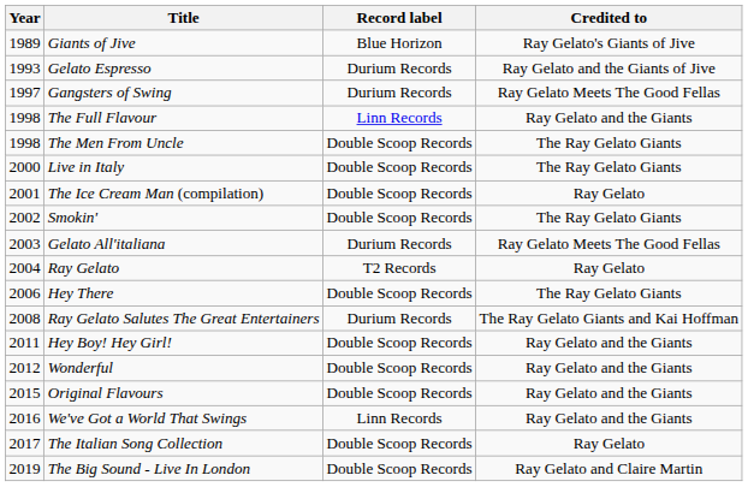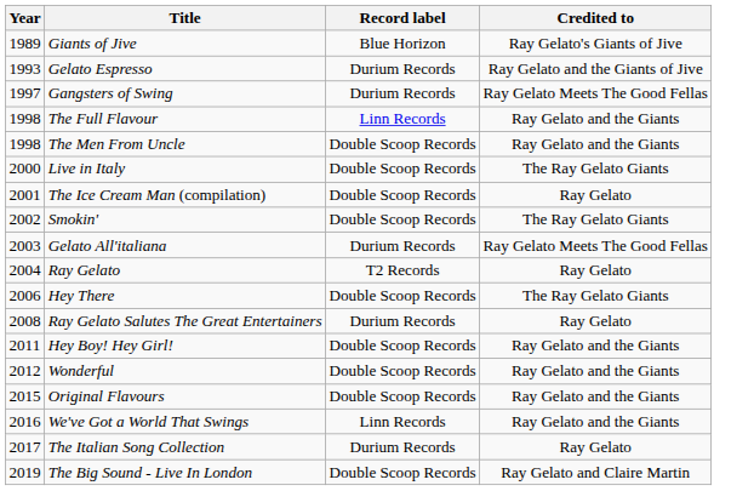 <table class="wikitable sortable">
 <tr>
 <th>Year</th>
 <th>Title</th>
 <th>Record label</th>
 <th>Credited to</th>
 </tr>
 <tr>
 <td>1989</td>
 <td><em>Giants of Jive</em></td>
 <td style="text-align:center;">Blue Horizon</td>
 <td style="text-align:center;">Ray Gelato's Giants of Jive</td>
 </tr>
 <tr>
 <td>1993</td>
 <td><em>Gelato Espresso</em></td>
 <td style="text-align:center;">Durium Records</td>
 <td style="text-align:center;">Ray Gelato and the Giants of Jive</td>
 </tr>
 <tr>
 <td>1997</td>
 <td><em>Gangsters of Swing</em></td>
 <td style="text-align:center;">Durium Records</td>
 <td style="text-align:center;">Ray Gelato Meets The Good Fellas</td>
 </tr>
 <tr>
 <td>1998</td>
 <td><em>The Full Flavour</em></td>
 <td style="text-align:center;"><a href='#'>Linn Records</a></td>
 <td style="text-align:center;">Ray Gelato and the Giants</td>
 </tr>
 <tr>
 <td>1998</td>
 <td><em>The Men From Uncle</em></td>
 <td style="text-align:center;">Double Scoop Records</td>
-<td style="text-align:center;">The Ray Gelato Giants</td>
+<td style="text-align:center;">Ray Gelato and the Giants</td>
 </tr>
 <tr>
 <td>2000</td>
 <td><em>Live in Italy</em></td>
 <td style="text-align:center;">Double Scoop Records</td>
 <td style="text-align:center;">The Ray Gelato Giants</td>
 </tr>
 <tr>
 <td>2001</td>
 <td><em>The Ice Cream Man</em> (compilation)</td>
 <td style="text-align:center;">Double Scoop Records</td>
 <td style="text-align:center;">Ray Gelato</td>
 </tr>
 <tr>
 <td>2002</td>
 <td><em>Smokin' </em></td>
 <td style="text-align:center;">Double Scoop Records</td>
 <td style="text-align:center;">The Ray Gelato Giants</td>
 </tr>
 <tr>
 <td>2003</td>
 <td><em>Gelato All'italiana</em></td>
 <td style="text-align:center;">Durium Records</td>
 <td style="text-align:center;">Ray Gelato Meets The Good Fellas</td>
 </tr>
 <tr>
 <td>2004</td>
 <td><em>Ray Gelato</em></td>
 <td style="text-align:center;">T2 Records</td>
 <td style="text-align:center;">Ray Gelato</td>
 </tr>
 <tr>
 <td>2006</td>
 <td><em>Hey There</em></td>
 <td style="text-align:center;">Double Scoop Records</td>
 <td style="text-align:center;">The Ray Gelato Giants</td>
 </tr>
 <tr>
 <td>2008</td>
 <td><em>Ray Gelato Salutes The Great Entertainers</em></td>
 <td style="text-align:center;">Durium Records</td>
-<td style="text-align:center;">The Ray Gelato Giants and Kai Hoffman</td>
+<td style="text-align:center;">Ray Gelato</td>
 </tr>
 <tr>
 <td>2011</td>
 <td><em>Hey Boy! Hey Girl!</em></td>
 <td style="text-align:center;">Double Scoop Records</td>
 <td style="text-align:center;">Ray Gelato and the Giants</td>
 </tr>
 <tr>
 <td>2012</td>
 <td><em>Wonderful</em></td>
 <td style="text-align:center;">Double Scoop Records</td>
 <td style="text-align:center;">Ray Gelato and the Giants</td>
 </tr>
 <tr>
 <td>2015</td>
 <td><em>Original Flavours</em></td>
 <td style="text-align:center;">Double Scoop Records</td>
 <td style="text-align:center;">Ray Gelato and the Giants</td>
 </tr>
 <tr>
 <td>2016</td>
 <td><em>We've Got a World That Swings</em></td>
 <td style="text-align:center;">Linn Records</td>
 <td style="text-align:center;">Ray Gelato and the Giants</td>
 </tr>
 <tr>
 <td>2017</td>
 <td><em>The Italian Song Collection</em></td>
-<td style="text-align:center;">Double Scoop Records</td>
+<td style="text-align:center;">Durium Records</td>
 <td style="text-align:center;">Ray Gelato</td>
 </tr>
 <tr>
 <td>2019</td>
 <td><em>The Big Sound - Live In London</em></td>
 <td style="text-align:center;">Double Scoop Records</td>
 <td style="text-align:center;">Ray Gelato and Claire Martin</td>
 </tr>
 </table>
